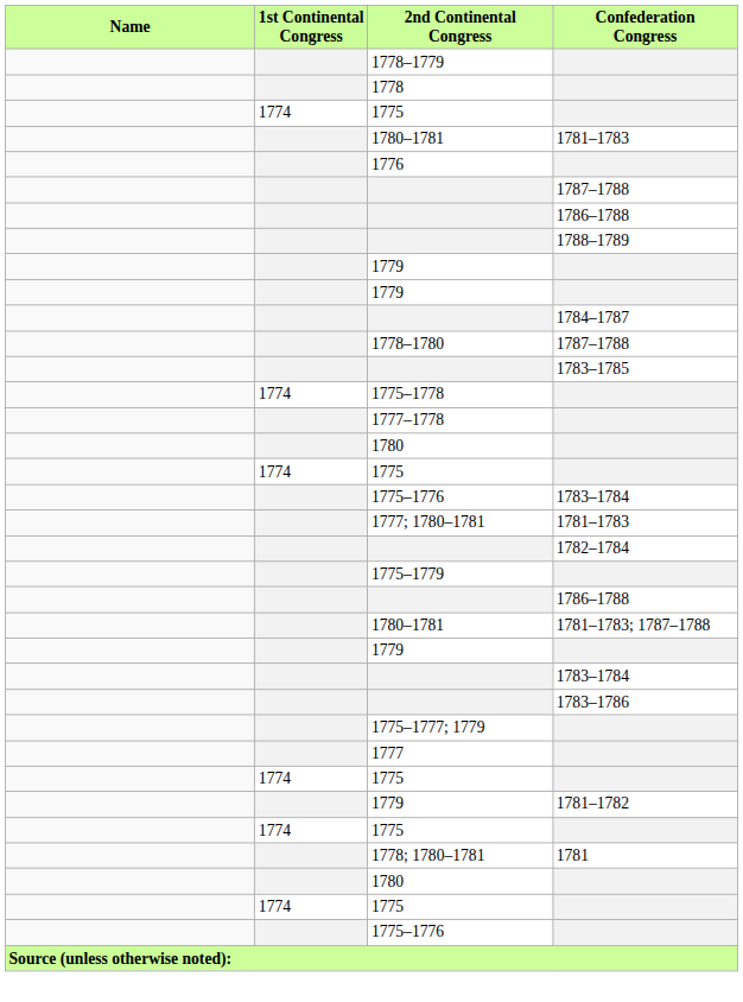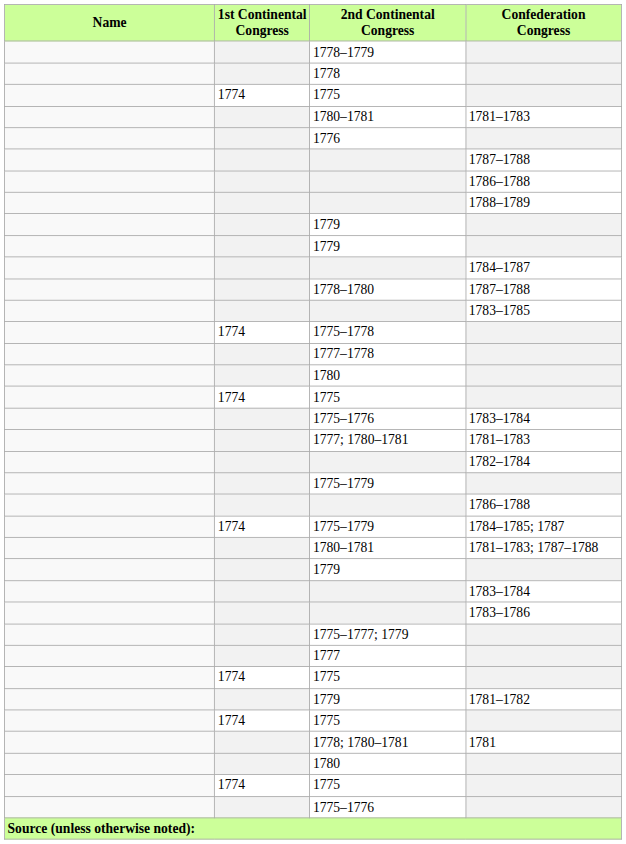 <table class="wikitable sortable">
 <tr>
 <th style="background-color:#ccff99;">Name</th>
 <th style="background-color:#ccff99;">1st Continental<br>Congress</th>
 <th style="background-color:#ccff99;">2nd Continental<br>Congress</th>
 <th style="background-color:#ccff99;">Confederation<br>Congress</th>
 </tr>
 <tr>
 <td style="width:15em;"></td>
 <td style="background:#f2f2f2;" data-sort-value="zed"></td>
 <td style="width:11em; background:#ffffff;">1778–1779</td>
 <td style="width:11em; background:#f2f2f2;" data-sort-value="zed"></td>
 </tr>
 <tr>
 <td></td>
 <td style="background:#f2f2f2;" data-sort-value="zed"></td>
 <td style="background:#ffffff;">1778</td>
 <td style="background:#f2f2f2;" data-sort-value="zed"></td>
 </tr>
 <tr>
 <td></td>
 <td style="background:#ffffff;">1774</td>
 <td style="background:#ffffff;">1775</td>
 <td style="background:#f2f2f2;" data-sort-value="zed"></td>
 </tr>
 <tr>
 <td></td>
 <td style="background:#f2f2f2;" data-sort-value="zed"></td>
 <td style="background:#ffffff;">1780–1781</td>
 <td style="background:#ffffff;">1781–1783</td>
 </tr>
 <tr>
 <td></td>
 <td style="background:#f2f2f2;" data-sort-value="zed"></td>
 <td style="background:#ffffff;">1776</td>
 <td style="background:#f2f2f2;" data-sort-value="zed"></td>
 </tr>
 <tr>
 <td></td>
 <td style="background:#f2f2f2;" data-sort-value="zed"></td>
 <td style="background:#f2f2f2;" data-sort-value="zed"></td>
 <td style="background:#ffffff;">1787–1788</td>
 </tr>
 <tr>
 <td></td>
 <td style="background:#f2f2f2;" data-sort-value="zed"></td>
 <td style="background:#f2f2f2;" data-sort-value="zed"></td>
 <td style="background:#ffffff;">1786–1788</td>
 </tr>
 <tr>
 <td></td>
 <td style="background:#f2f2f2;" data-sort-value="zed"></td>
 <td style="background:#f2f2f2;" data-sort-value="zed"></td>
 <td style="background:#ffffff;">1788–1789</td>
 </tr>
 <tr>
 <td></td>
 <td style="background:#f2f2f2;" data-sort-value="zed"></td>
 <td style="background:#ffffff;">1779</td>
 <td style="background:#f2f2f2;" data-sort-value="zed"></td>
 </tr>
 <tr>
 <td></td>
 <td style="background:#f2f2f2;" data-sort-value="zed"></td>
 <td style="background:#ffffff;">1779</td>
 <td style="background:#f2f2f2;" data-sort-value="zed"></td>
 </tr>
 <tr>
 <td></td>
 <td style="background:#f2f2f2;" data-sort-value="zed"></td>
 <td style="background:#f2f2f2;" data-sort-value="zed"></td>
 <td style="background:#ffffff;">1784–1787</td>
 </tr>
 <tr>
 <td></td>
 <td style="background:#f2f2f2;" data-sort-value="zed"></td>
 <td style="background:#ffffff;">1778–1780</td>
 <td style="background:#ffffff;">1787–1788</td>
 </tr>
 <tr>
 <td></td>
 <td style="background:#f2f2f2;" data-sort-value="zed"></td>
 <td style="background:#f2f2f2;" data-sort-value="zed"></td>
 <td style="background:#ffffff;">1783–1785</td>
 </tr>
 <tr>
 <td></td>
 <td style="background:#ffffff;">1774</td>
 <td style="background:#ffffff;">1775–1778</td>
 <td style="background:#f2f2f2;" data-sort-value="zed"></td>
 </tr>
 <tr>
 <td></td>
 <td style="background:#f2f2f2;" data-sort-value="zed"></td>
 <td style="background:#ffffff;">1777–1778</td>
 <td style="background:#f2f2f2;" data-sort-value="zed"></td>
 </tr>
 <tr>
 <td></td>
 <td style="background:#f2f2f2;" data-sort-value="zed"></td>
 <td style="background:#ffffff;">1780</td>
 <td style="background:#f2f2f2;" data-sort-value="zed"></td>
 </tr>
 <tr>
 <td></td>
 <td style="background:#ffffff;">1774</td>
 <td style="background:#ffffff;">1775</td>
 <td style="background:#f2f2f2;" data-sort-value="zed"></td>
 </tr>
 <tr>
 <td></td>
 <td style="background:#f2f2f2;" data-sort-value="zed"></td>
 <td style="background:#ffffff;">1775–1776</td>
 <td style="background:#ffffff;">1783–1784</td>
 </tr>
 <tr>
 <td></td>
 <td style="background:#f2f2f2;" data-sort-value="zed"></td>
 <td style="background:#ffffff;">1777; 1780–1781</td>
 <td style="background:#ffffff;">1781–1783</td>
 </tr>
 <tr>
 <td></td>
 <td style="background:#f2f2f2;" data-sort-value="zed"></td>
 <td style="background:#f2f2f2;" data-sort-value="zed"></td>
 <td style="background:#ffffff;">1782–1784</td>
 </tr>
 <tr>
 <td></td>
 <td style="background:#f2f2f2;" data-sort-value="zed"></td>
 <td style="background:#ffffff;">1775–1779</td>
 <td style="background:#f2f2f2;" data-sort-value="zed"></td>
 </tr>
 <tr>
 <td></td>
 <td style="background:#f2f2f2;" data-sort-value="zed"></td>
 <td style="background:#f2f2f2;" data-sort-value="zed"></td>
 <td style="background:#ffffff;">1786–1788</td>
 </tr>
 <tr>
 <td></td>
+<td style="background:#ffffff;">1774</td>
+<td style="background:#ffffff;">1775–1779</td>
+<td style="background:#ffffff;">1784–1785; 1787</td>
+</tr>
+<tr>
+<td></td>
 <td style="background:#f2f2f2;" data-sort-value="zed"></td>
 <td style="background:#ffffff;">1780–1781</td>
 <td style="background:#ffffff;">1781–1783; 1787–1788</td>
 </tr>
 <tr>
 <td></td>
 <td style="background:#f2f2f2;" data-sort-value="zed"></td>
 <td style="background:#ffffff;">1779</td>
 <td style="background:#f2f2f2;" data-sort-value="zed"></td>
 </tr>
 <tr>
 <td></td>
 <td style="background:#f2f2f2;" data-sort-value="zed"></td>
 <td style="background:#f2f2f2;" data-sort-value="zed"></td>
 <td style="background:#ffffff;">1783–1784</td>
 </tr>
 <tr>
 <td></td>
 <td style="background:#f2f2f2;" data-sort-value="zed"></td>
 <td style="background:#f2f2f2;" data-sort-value="zed"></td>
 <td style="background:#ffffff;">1783–1786</td>
 </tr>
 <tr>
 <td></td>
 <td style="background:#f2f2f2;" data-sort-value="zed"></td>
 <td style="background:#ffffff;">1775–1777; 1779</td>
 <td style="background:#f2f2f2;" data-sort-value="zed"></td>
 </tr>
 <tr>
 <td></td>
 <td style="background:#f2f2f2;" data-sort-value="zed"></td>
 <td style="background:#ffffff;">1777</td>
 <td style="background:#f2f2f2;" data-sort-value="zed"></td>
 </tr>
 <tr>
 <td></td>
 <td style="background:#ffffff;">1774</td>
 <td style="background:#ffffff;">1775</td>
 <td style="background:#f2f2f2;" data-sort-value="zed"></td>
 </tr>
 <tr>
 <td></td>
 <td style="background:#f2f2f2;" data-sort-value="zed"></td>
 <td style="background:#ffffff;">1779</td>
 <td style="background:#ffffff;">1781–1782</td>
 </tr>
 <tr>
 <td></td>
 <td style="background:#ffffff;">1774</td>
 <td style="background:#ffffff;">1775</td>
 <td style="background:#f2f2f2;" data-sort-value="zed"></td>
 </tr>
 <tr>
 <td></td>
 <td style="background:#f2f2f2;" data-sort-value="zed"></td>
 <td style="background:#ffffff;">1778; 1780–1781</td>
 <td style="background:#ffffff;">1781</td>
 </tr>
 <tr>
 <td></td>
 <td style="background:#f2f2f2;" data-sort-value="zed"></td>
 <td style="background:#ffffff;">1780</td>
 <td style="background:#f2f2f2;" data-sort-value="zed"></td>
 </tr>
 <tr>
 <td></td>
 <td style="background:#ffffff;">1774</td>
 <td style="background:#ffffff;">1775</td>
 <td style="background:#f2f2f2;" data-sort-value="zed"></td>
 </tr>
 <tr>
 <td></td>
 <td style="background:#f2f2f2;" data-sort-value="zed"></td>
 <td style="background:#ffffff;">1775–1776</td>
 <td style="background:#f2f2f2;" data-sort-value="zed"></td>
 </tr>
 <tr>
 <th colspan=4 style="background:#ccff99; text-align:left">Source (unless otherwise noted):</th>
 </tr>
 </table>
